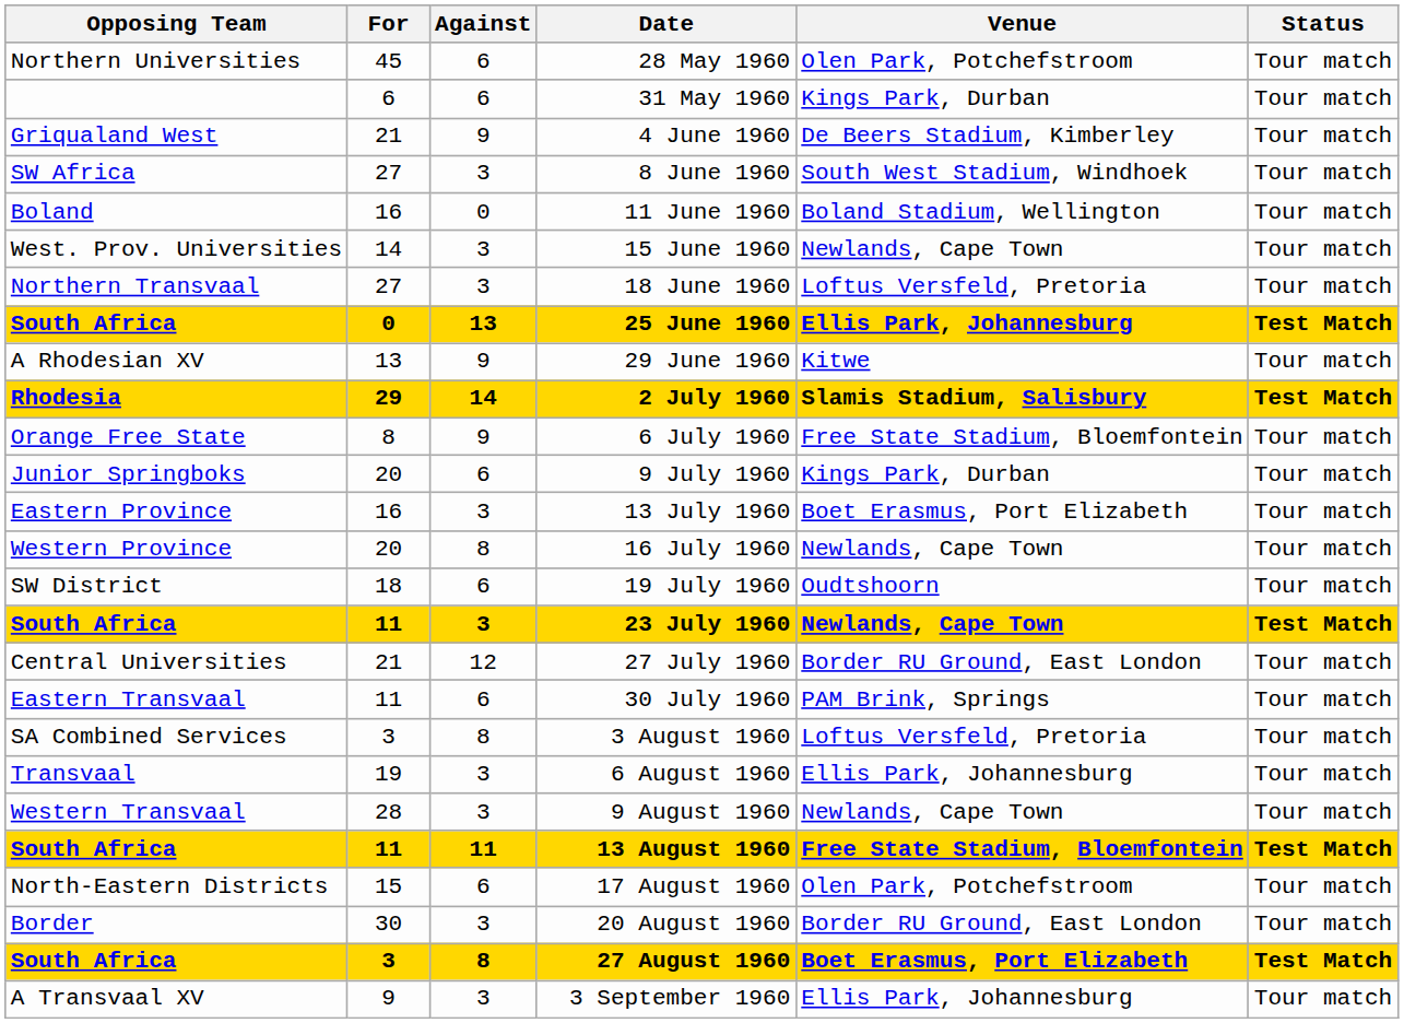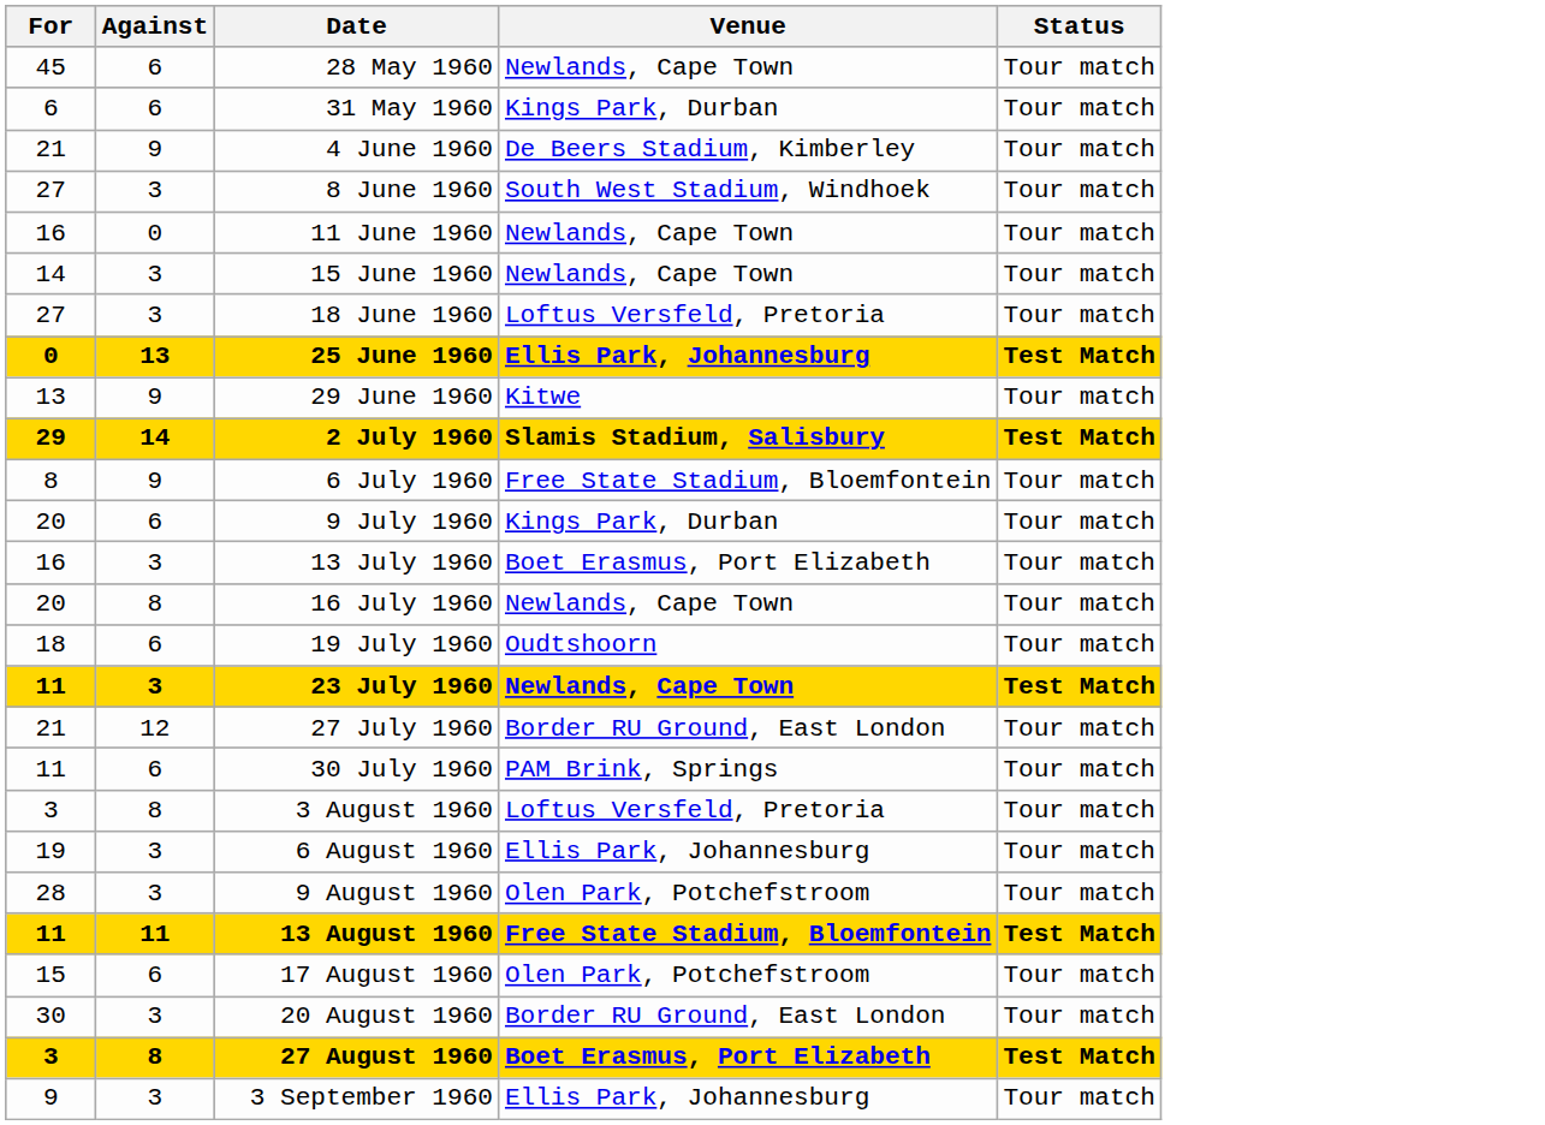 <table class=wikitable>
 <tr>
-<th>Opposing Team</th>
 <th>For</th>
 <th>Against</th>
 <th>Date</th>
 <th>Venue</th>
 <th>Status</th>
 </tr>
 <tr bgcolor=#fdfdfd>
-<td>Northern Universities</td>
 <td align=center width=40>45</td>
 <td align=center width=40>6</td>
 <td width=140 align=right>28 May 1960</td>
-<td><a href='#'>Olen Park</a>, Potchefstroom</td>
+<td><a href='#'>Newlands</a>, Cape Town</td>
 <td>Tour match</td>
 </tr>
 <tr bgcolor=#fdfdfd>
-<td></td>
 <td align=center width=40>6</td>
 <td align=center width=40>6</td>
 <td width=140 align=right>31 May 1960</td>
 <td><a href='#'>Kings Park</a>, Durban</td>
 <td>Tour match</td>
 </tr>
 <tr bgcolor=#fdfdfd>
-<td><a href='#'>Griqualand West</a></td>
 <td align=center width=40>21</td>
 <td align=center width=40>9</td>
 <td width=140 align=right>4 June 1960</td>
 <td><a href='#'>De Beers Stadium</a>, Kimberley</td>
 <td>Tour match</td>
 </tr>
 <tr bgcolor=#fdfdfd>
-<td><a href='#'>SW Africa</a></td>
 <td align=center width=40>27</td>
 <td align=center width=40>3</td>
 <td width=140 align=right>8 June 1960</td>
 <td><a href='#'>South West Stadium</a>, Windhoek</td>
 <td>Tour match</td>
 </tr>
 <tr bgcolor=#fdfdfd>
-<td><a href='#'>Boland</a></td>
 <td align=center width=40>16</td>
 <td align=center width=40>0</td>
 <td width=140 align=right>11 June 1960</td>
-<td><a href='#'>Boland Stadium</a>, Wellington</td>
+<td><a href='#'>Newlands</a>, Cape Town</td>
 <td>Tour match</td>
 </tr>
 <tr bgcolor=#fdfdfd>
-<td>West. Prov. Universities</td>
 <td align=center width=40>14</td>
 <td align=center width=40>3</td>
 <td width=140 align=right>15 June 1960</td>
 <td><a href='#'>Newlands</a>, Cape Town</td>
 <td>Tour match</td>
 </tr>
 <tr bgcolor=#fdfdfd>
-<td><a href='#'>Northern Transvaal</a></td>
 <td align=center width=40>27</td>
 <td align=center width=40>3</td>
 <td width=140 align=right>18 June 1960</td>
 <td><a href='#'>Loftus Versfeld</a>, Pretoria</td>
 <td>Tour match</td>
 </tr>
 <tr bgcolor=gold>
-<td><strong><a href='#'>South Africa</a></strong></td>
 <td align=center width=40><strong>0</strong></td>
 <td align=center width=40><strong>13</strong></td>
 <td width=140 align=right><strong>25 June 1960</strong></td>
 <td><strong><a href='#'>Ellis Park</a>, <a href='#'>Johannesburg</a></strong></td>
 <td><strong>Test Match</strong></td>
 </tr>
 <tr bgcolor=#fdfdfd>
-<td>A Rhodesian XV</td>
 <td align=center width=40>13</td>
 <td align=center width=40>9</td>
 <td width=140 align=right>29 June 1960</td>
 <td><a href='#'>Kitwe</a></td>
 <td>Tour match</td>
 </tr>
 <tr bgcolor=gold>
-<td><strong><a href='#'>Rhodesia</a></strong></td>
 <td align=center width=40><strong>29</strong></td>
 <td align=center width=40><strong>14</strong></td>
 <td width=140 align=right><strong>2 July 1960</strong></td>
 <td><strong>Slamis Stadium, <a href='#'>Salisbury</a></strong></td>
 <td><strong>Test Match</strong></td>
 </tr>
 <tr bgcolor=#fdfdfd>
-<td><a href='#'>Orange Free State</a></td>
 <td align=center width=40>8</td>
 <td align=center width=40>9</td>
 <td width=140 align=right>6 July 1960</td>
 <td><a href='#'>Free State Stadium</a>, Bloemfontein</td>
 <td>Tour match</td>
 </tr>
 <tr bgcolor=#fdfdfd>
-<td><a href='#'>Junior Springboks</a></td>
 <td align=center width=40>20</td>
 <td align=center width=40>6</td>
 <td width=140 align=right>9 July 1960</td>
 <td><a href='#'>Kings Park</a>, Durban</td>
 <td>Tour match</td>
 </tr>
 <tr bgcolor=#fdfdfd>
-<td><a href='#'>Eastern Province</a></td>
 <td align=center width=40>16</td>
 <td align=center width=40>3</td>
 <td width=140 align=right>13 July 1960</td>
 <td><a href='#'>Boet Erasmus</a>, Port Elizabeth</td>
 <td>Tour match</td>
 </tr>
 <tr bgcolor=#fdfdfd>
-<td><a href='#'>Western Province</a></td>
 <td align=center width=40>20</td>
 <td align=center width=40>8</td>
 <td width=140 align=right>16 July 1960</td>
 <td><a href='#'>Newlands</a>, Cape Town</td>
 <td>Tour match</td>
 </tr>
 <tr bgcolor=#fdfdfd>
-<td>SW District</td>
 <td align=center width=40>18</td>
 <td align=center width=40>6</td>
 <td width=140 align=right>19 July 1960</td>
 <td><a href='#'>Oudtshoorn</a></td>
 <td>Tour match</td>
 </tr>
 <tr bgcolor=gold>
-<td><strong><a href='#'>South Africa</a></strong></td>
 <td align=center width=40><strong>11</strong></td>
 <td align=center width=40><strong>3</strong></td>
 <td width=140 align=right><strong>23 July 1960</strong></td>
 <td><strong><a href='#'>Newlands</a>, <a href='#'>Cape Town</a></strong></td>
 <td><strong>Test Match</strong></td>
 </tr>
 <tr bgcolor=#fdfdfd>
-<td>Central Universities</td>
 <td align=center width=40>21</td>
 <td align=center width=40>12</td>
 <td width=140 align=right>27 July 1960</td>
 <td><a href='#'>Border RU Ground</a>, East London</td>
 <td>Tour match</td>
 </tr>
 <tr bgcolor=#fdfdfd>
-<td><a href='#'>Eastern Transvaal</a></td>
 <td align=center width=40>11</td>
 <td align=center width=40>6</td>
 <td width=140 align=right>30 July 1960</td>
 <td><a href='#'>PAM Brink</a>, Springs</td>
 <td>Tour match</td>
 </tr>
 <tr bgcolor=#fdfdfd>
-<td>SA Combined Services</td>
 <td align=center width=40>3</td>
 <td align=center width=40>8</td>
 <td width=140 align=right>3 August 1960</td>
 <td><a href='#'>Loftus Versfeld</a>, Pretoria</td>
 <td>Tour match</td>
 </tr>
 <tr bgcolor=#fdfdfd>
-<td><a href='#'>Transvaal</a></td>
 <td align=center width=40>19</td>
 <td align=center width=40>3</td>
 <td width=140 align=right>6 August 1960</td>
 <td><a href='#'>Ellis Park</a>, Johannesburg</td>
 <td>Tour match</td>
 </tr>
 <tr bgcolor=#fdfdfd>
-<td><a href='#'>Western Transvaal</a></td>
 <td align=center width=40>28</td>
 <td align=center width=40>3</td>
 <td width=140 align=right>9 August 1960</td>
-<td><a href='#'>Newlands</a>, Cape Town</td>
+<td><a href='#'>Olen Park</a>, Potchefstroom</td>
 <td>Tour match</td>
 </tr>
 <tr bgcolor=gold>
-<td><strong><a href='#'>South Africa</a></strong></td>
 <td align=center width=40><strong>11</strong></td>
 <td align=center width=40><strong>11</strong></td>
 <td width=140 align=right><strong>13 August 1960</strong></td>
 <td><strong><a href='#'>Free State Stadium</a>, <a href='#'>Bloemfontein</a></strong></td>
 <td><strong>Test Match</strong></td>
 </tr>
 <tr bgcolor=#fdfdfd>
-<td>North-Eastern Districts</td>
 <td align=center width=40>15</td>
 <td align=center width=40>6</td>
 <td width=140 align=right>17 August 1960</td>
 <td><a href='#'>Olen Park</a>, Potchefstroom</td>
 <td>Tour match</td>
 </tr>
 <tr bgcolor=#fdfdfd>
-<td><a href='#'>Border</a></td>
 <td align=center width=40>30</td>
 <td align=center width=40>3</td>
 <td width=140 align=right>20 August 1960</td>
 <td><a href='#'>Border RU Ground</a>, East London</td>
 <td>Tour match</td>
 </tr>
 <tr bgcolor=gold>
-<td><strong><a href='#'>South Africa</a></strong></td>
 <td align=center width=40><strong>3</strong></td>
 <td align=center width=40><strong>8</strong></td>
 <td width=140 align=right><strong>27 August 1960</strong></td>
 <td><strong><a href='#'>Boet Erasmus</a>, <a href='#'>Port Elizabeth</a></strong></td>
 <td><strong>Test Match</strong></td>
 </tr>
 <tr bgcolor=#fdfdfd>
-<td>A Transvaal XV</td>
 <td align=center width=40>9</td>
 <td align=center width=40>3</td>
 <td width=140 align=right>3 September 1960</td>
 <td><a href='#'>Ellis Park</a>, Johannesburg</td>
 <td>Tour match</td>
 </tr>
 </table>
